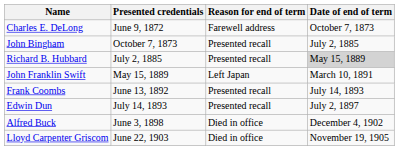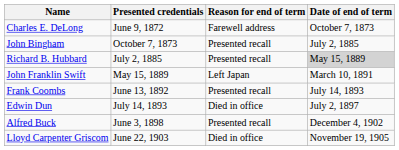 <table class="wikitable">
 <tr>
 <th>Name</th>
 <th>Presented credentials</th>
 <th>Reason for end of term</th>
 <th>Date of end of term</th>
 </tr>
 <tr>
 <td><a href='#'>Charles E. DeLong</a></td>
 <td>June 9, 1872</td>
 <td>Farewell address</td>
 <td>October 7, 1873</td>
 </tr>
 <tr>
 <td><a href='#'>John Bingham</a></td>
 <td>October 7, 1873</td>
 <td>Presented recall</td>
 <td>July 2, 1885</td>
 </tr>
 <tr>
 <td><a href='#'>Richard B. Hubbard</a></td>
 <td>July 2, 1885</td>
 <td>Presented recall</td>
 <td style="background: lightgrey;">May 15, 1889</td>
 </tr>
 <tr>
 <td><a href='#'>John Franklin Swift</a></td>
 <td>May 15, 1889</td>
 <td>Left Japan</td>
 <td>March 10, 1891</td>
 </tr>
 <tr>
 <td><a href='#'>Frank Coombs</a></td>
 <td>June 13, 1892</td>
 <td>Presented recall</td>
 <td>July 14, 1893</td>
 </tr>
 <tr>
 <td><a href='#'>Edwin Dun</a></td>
 <td>July 14, 1893</td>
-<td>Presented recall</td>
+<td>Died in office</td>
 <td>July 2, 1897</td>
 </tr>
 <tr>
 <td><a href='#'>Alfred Buck</a></td>
 <td>June 3, 1898</td>
-<td>Died in office</td>
+<td>Presented recall</td>
 <td>December 4, 1902</td>
 </tr>
 <tr>
 <td><a href='#'>Lloyd Carpenter Griscom</a></td>
 <td>June 22, 1903</td>
 <td>Died in office</td>
 <td>November 19, 1905</td>
 </tr>
 </table>
